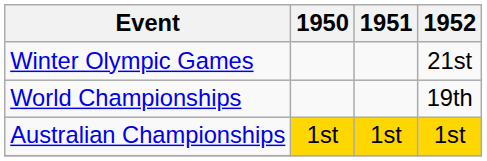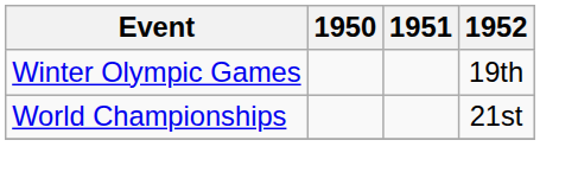 <table class="wikitable">
 <tr>
 <th>Event</th>
 <th>1950</th>
 <th>1951</th>
 <th>1952</th>
 </tr>
 <tr>
 <td><a href='#'>Winter Olympic Games</a></td>
 <td></td>
 <td></td>
-<td align="center">21st</td>
+<td align="center">19th</td>
 </tr>
 <tr>
 <td><a href='#'>World Championships</a></td>
 <td></td>
 <td></td>
-<td align="center">19th</td>
-</tr>
-<tr>
-<td><a href='#'>Australian Championships</a></td>
-<td align="center" bgcolor="gold">1st</td>
-<td align="center" bgcolor="gold">1st</td>
-<td align="center" bgcolor="gold">1st</td>
+<td align="center">21st</td>
 </tr>
 <tr>
 </tr>
 </table>
